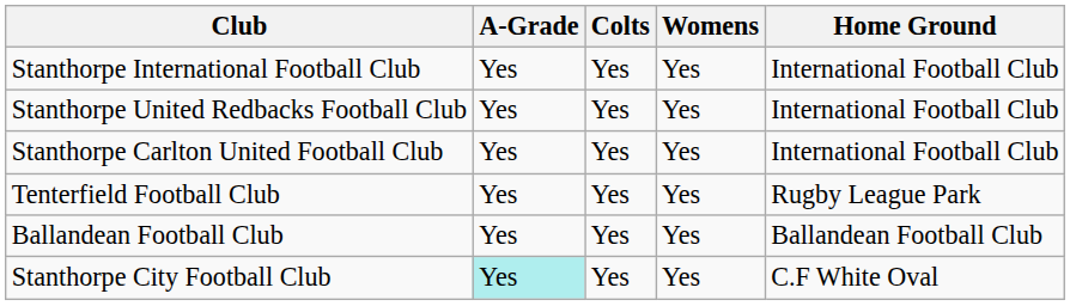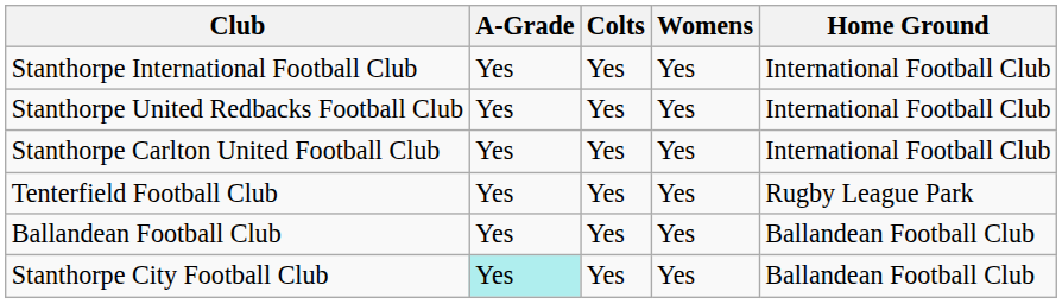 <table class="wikitable">
 <tr>
 <th>Club</th>
 <th>A-Grade</th>
 <th>Colts</th>
 <th>Womens</th>
 <th>Home Ground</th>
 </tr>
 <tr>
 <td>Stanthorpe International Football Club</td>
 <td>Yes</td>
 <td>Yes</td>
 <td>Yes</td>
 <td>International Football Club</td>
 </tr>
 <tr>
 <td>Stanthorpe United Redbacks Football Club</td>
 <td>Yes</td>
 <td>Yes</td>
 <td>Yes</td>
 <td>International Football Club</td>
 </tr>
 <tr>
 <td>Stanthorpe Carlton United Football Club</td>
 <td>Yes</td>
 <td>Yes</td>
 <td>Yes</td>
 <td>International Football Club</td>
 </tr>
 <tr>
 <td>Tenterfield Football Club</td>
 <td>Yes</td>
 <td>Yes</td>
 <td>Yes</td>
 <td>Rugby League Park</td>
 </tr>
 <tr>
 <td>Ballandean Football Club</td>
 <td>Yes</td>
 <td>Yes</td>
 <td>Yes</td>
 <td>Ballandean Football Club</td>
 </tr>
 <tr>
 <td>Stanthorpe City Football Club</td>
 <td style="background: paleturquoise;">Yes</td>
 <td>Yes</td>
 <td>Yes</td>
-<td>C.F White Oval</td>
+<td>Ballandean Football Club</td>
 </tr>
 </table>
